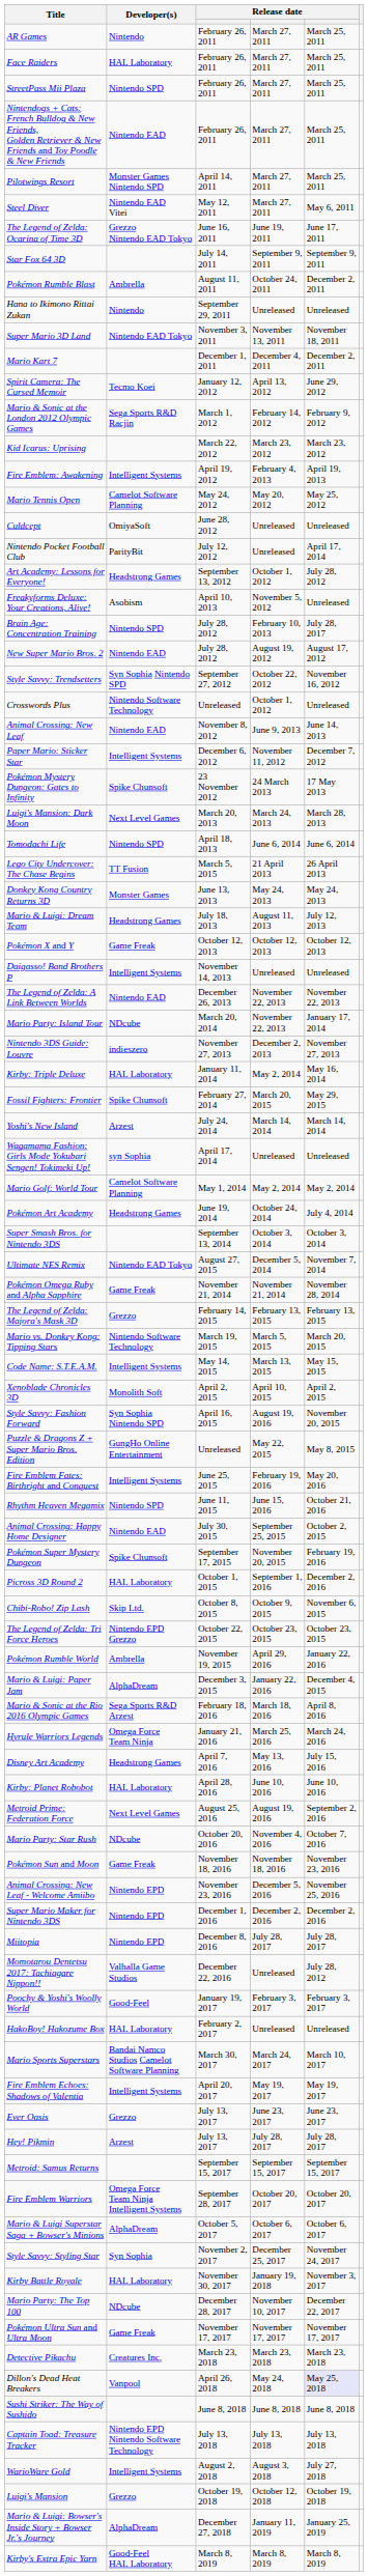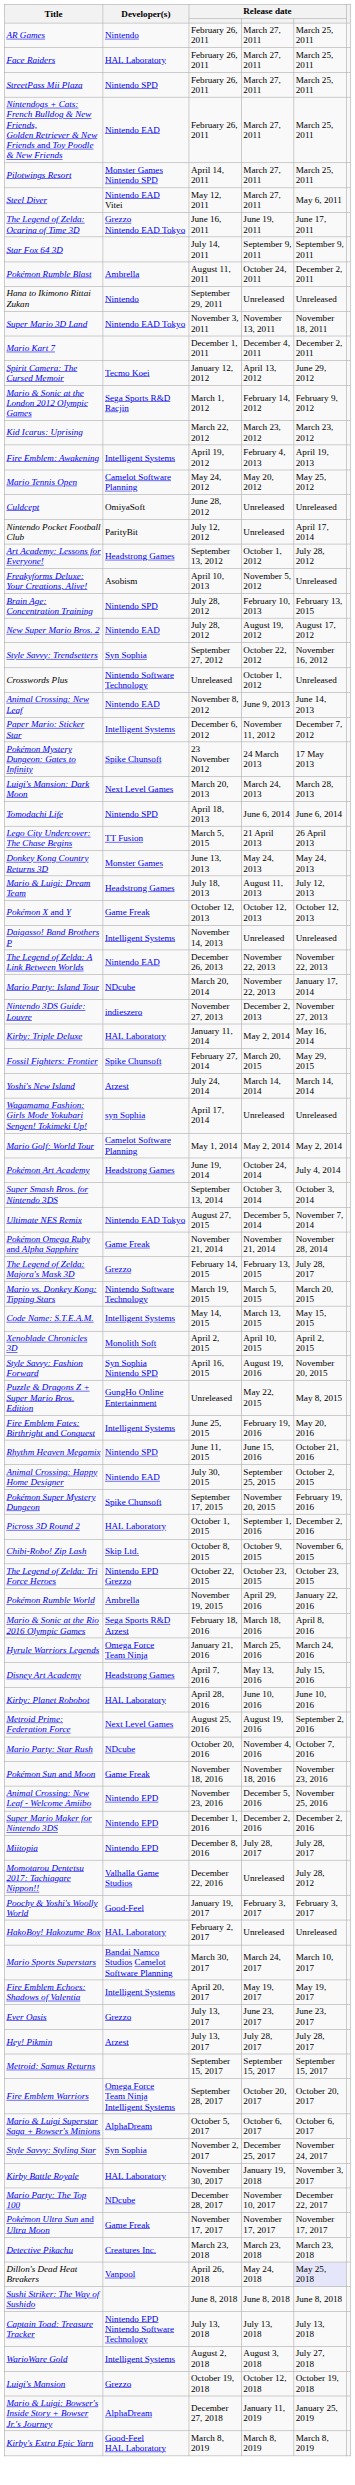 <table class="wikitable plainrowheaders sortable">
 <tr>
 <th rowspan="2">Title</th>
 <th rowspan="2">Developer(s)</th>
 <th colspan="3">Release date</th>
 <th rowspan="2" class="unsortable"></th>
 </tr>
 <tr>
 <th data-sort-type="date"></th>
 <th data-sort-type="date"></th>
 <th data-sort-type="date"></th>
 </tr>
 <tr>
 <td><em><a href='#'>AR Games</a></em></td>
 <td><a href='#'>Nintendo</a></td>
 <td>February 26, 2011</td>
 <td>March 27, 2011</td>
 <td>March 25, 2011</td>
 <td></td>
 </tr>
 <tr>
 <td><em><a href='#'>Face Raiders</a></em></td>
 <td><a href='#'>HAL Laboratory</a></td>
 <td>February 26, 2011</td>
 <td>March 27, 2011</td>
 <td>March 25, 2011</td>
 <td></td>
 </tr>
 <tr>
 <td><em><a href='#'>StreetPass Mii Plaza</a></em></td>
 <td><a href='#'>Nintendo SPD</a></td>
 <td>February 26, 2011</td>
 <td>March 27, 2011</td>
 <td>March 25, 2011</td>
 <td></td>
 </tr>
 <tr>
 <td><a href='#'><em>Nintendogs + Cats: French Bulldog & New Friends,</em></a><br><a href='#'><em>Golden Retriever & New Friends</em> and <em>Toy Poodle & New Friends</em></a></td>
 <td><a href='#'>Nintendo EAD</a></td>
 <td>February 26, 2011</td>
 <td>March 27, 2011</td>
 <td>March 25, 2011</td>
 <td></td>
 </tr>
 <tr>
 <td><em><a href='#'>Pilotwings Resort</a></em></td>
 <td><a href='#'>Monster Games</a><br><a href='#'>Nintendo SPD</a></td>
 <td>April 14, 2011</td>
 <td>March 27, 2011</td>
 <td>March 25, 2011</td>
 <td></td>
 </tr>
 <tr>
 <td><em><a href='#'>Steel Diver</a></em></td>
 <td><a href='#'>Nintendo EAD</a><br>Vitei</td>
 <td>May 12, 2011</td>
 <td>March 27, 2011</td>
 <td>May 6, 2011</td>
 <td></td>
 </tr>
 <tr>
 <td><em><a href='#'>The Legend of Zelda: Ocarina of Time 3D</a></em></td>
 <td><a href='#'>Grezzo</a><br><a href='#'>Nintendo EAD Tokyo</a></td>
 <td>June 16, 2011</td>
 <td>June 19, 2011</td>
 <td>June 17, 2011</td>
 <td></td>
 </tr>
 <tr>
 <td><em><a href='#'>Star Fox 64 3D</a></em></td>
 <td></td>
 <td>July 14, 2011</td>
 <td>September 9, 2011</td>
 <td>September 9, 2011</td>
 <td></td>
 </tr>
 <tr>
 <td><em><a href='#'>Pokémon Rumble Blast</a></em></td>
 <td><a href='#'>Ambrella</a></td>
 <td>August 11, 2011</td>
 <td>October 24, 2011</td>
 <td>December 2, 2011</td>
 <td></td>
 </tr>
 <tr>
 <td><em>Hana to Ikimono Rittai Zukan</em></td>
 <td><a href='#'>Nintendo</a></td>
 <td>September 29, 2011</td>
 <td>Unreleased</td>
 <td>Unreleased</td>
 <td></td>
 </tr>
 <tr>
 <td><em><a href='#'>Super Mario 3D Land</a></em></td>
 <td><a href='#'>Nintendo EAD Tokyo</a></td>
 <td>November 3, 2011</td>
 <td>November 13, 2011</td>
 <td>November 18, 2011</td>
 <td></td>
 </tr>
 <tr>
 <td><em><a href='#'>Mario Kart 7</a></em></td>
 <td></td>
 <td>December 1, 2011</td>
 <td>December 4, 2011</td>
 <td>December 2, 2011</td>
 <td></td>
 </tr>
 <tr>
 <td><em><a href='#'>Spirit Camera: The Cursed Memoir</a></em></td>
 <td><a href='#'>Tecmo Koei</a></td>
 <td>January 12, 2012</td>
 <td>April 13, 2012</td>
 <td>June 29, 2012</td>
 <td></td>
 </tr>
 <tr>
 <td><em><a href='#'>Mario & Sonic at the London 2012 Olympic Games</a></em></td>
 <td><a href='#'>Sega Sports R&D</a> <a href='#'>Racjin</a></td>
 <td>March 1, 2012</td>
 <td>February 14, 2012</td>
 <td>February 9, 2012</td>
 <td></td>
 </tr>
 <tr>
 <td><em><a href='#'>Kid Icarus: Uprising</a></em></td>
 <td></td>
 <td>March 22, 2012</td>
 <td>March 23, 2012</td>
 <td>March 23, 2012</td>
 <td></td>
 </tr>
 <tr>
 <td><em><a href='#'>Fire Emblem: Awakening</a></em></td>
 <td><a href='#'>Intelligent Systems</a></td>
 <td>April 19, 2012</td>
 <td>February 4, 2013</td>
 <td>April 19, 2013</td>
 <td></td>
 </tr>
 <tr>
 <td><em><a href='#'>Mario Tennis Open</a></em></td>
 <td><a href='#'>Camelot Software Planning</a></td>
 <td>May 24, 2012</td>
 <td>May 20, 2012</td>
 <td>May 25, 2012</td>
 <td></td>
 </tr>
 <tr>
 <td><em><a href='#'>Culdcept</a></em></td>
 <td>OmiyaSoft</td>
 <td>June 28, 2012</td>
 <td>Unreleased</td>
 <td>Unreleased</td>
 <td></td>
 </tr>
 <tr>
 <td><em>Nintendo Pocket Football Club</em></td>
 <td>ParityBit</td>
 <td>July 12, 2012</td>
 <td>Unreleased</td>
 <td>April 17, 2014</td>
 <td></td>
 </tr>
 <tr>
 <td><em><a href='#'>Art Academy: Lessons for Everyone!</a></em></td>
 <td><a href='#'>Headstrong Games</a></td>
 <td>September 13, 2012</td>
 <td>October 1, 2012</td>
 <td>July 28, 2012</td>
 <td></td>
 </tr>
 <tr>
 <td><em><a href='#'>Freakyforms Deluxe: Your Creations, Alive!</a></em></td>
 <td>Asobism</td>
 <td>April 10, 2013</td>
 <td>November 5, 2012</td>
 <td>Unreleased</td>
 <td></td>
 </tr>
 <tr>
 <td><em><a href='#'>Brain Age: Concentration Training</a></em></td>
 <td><a href='#'>Nintendo SPD</a></td>
 <td>July 28, 2012</td>
 <td>February 10, 2013</td>
-<td>July 28, 2017</td>
+<td>February 13, 2015</td>
 <td></td>
 </tr>
 <tr>
 <td><em><a href='#'>New Super Mario Bros. 2</a></em></td>
 <td><a href='#'>Nintendo EAD</a></td>
 <td>July 28, 2012</td>
 <td>August 19, 2012</td>
 <td>August 17, 2012</td>
 <td></td>
 </tr>
 <tr>
 <td><em><a href='#'>Style Savvy: Trendsetters</a></em></td>
-<td><a href='#'>Syn Sophia</a> <a href='#'>Nintendo SPD</a></td>
+<td><a href='#'>Syn Sophia</a></td>
 <td>September 27, 2012</td>
 <td>October 22, 2012</td>
 <td>November 16, 2012</td>
 <td></td>
 </tr>
 <tr>
 <td><em>Crosswords Plus</em></td>
 <td><a href='#'>Nintendo Software Technology</a></td>
 <td>Unreleased</td>
 <td>October 1, 2012</td>
 <td>Unreleased</td>
 <td></td>
 </tr>
 <tr>
 <td><em><a href='#'>Animal Crossing: New Leaf</a></em></td>
 <td><a href='#'>Nintendo EAD</a></td>
 <td>November 8, 2012</td>
 <td>June 9, 2013</td>
 <td>June 14, 2013</td>
 <td></td>
 </tr>
 <tr>
 <td><em><a href='#'>Paper Mario: Sticker Star</a></em></td>
 <td><a href='#'>Intelligent Systems</a></td>
 <td>December 6, 2012</td>
 <td>November 11, 2012</td>
 <td>December 7, 2012</td>
 <td></td>
 </tr>
 <tr>
 <td><em><a href='#'>Pokémon Mystery Dungeon: Gates to Infinity</a></em></td>
 <td><a href='#'>Spike Chunsoft</a></td>
 <td>23 November 2012</td>
 <td>24 March 2013</td>
 <td>17 May 2013</td>
 <td></td>
 </tr>
 <tr>
 <td><em><a href='#'>Luigi's Mansion: Dark Moon</a></em></td>
 <td><a href='#'>Next Level Games</a></td>
 <td>March 20, 2013</td>
 <td>March 24, 2013</td>
 <td>March 28, 2013</td>
 <td></td>
 </tr>
 <tr>
 <td><em><a href='#'>Tomodachi Life</a></em></td>
 <td><a href='#'>Nintendo SPD</a></td>
 <td>April 18, 2013</td>
 <td>June 6, 2014</td>
 <td>June 6, 2014</td>
 <td></td>
 </tr>
 <tr>
 <td><em><a href='#'>Lego City Undercover: The Chase Begins</a></em></td>
 <td><a href='#'>TT Fusion</a></td>
 <td>March 5, 2015</td>
 <td>21 April 2013</td>
 <td>26 April 2013</td>
 <td></td>
 </tr>
 <tr>
 <td><em><a href='#'>Donkey Kong Country Returns 3D</a></em></td>
 <td><a href='#'>Monster Games</a></td>
 <td>June 13, 2013</td>
 <td>May 24, 2013</td>
 <td>May 24, 2013</td>
 <td></td>
 </tr>
 <tr>
 <td><em><a href='#'>Mario & Luigi: Dream Team</a></em></td>
 <td><a href='#'>Headstrong Games</a></td>
 <td>July 18, 2013</td>
 <td>August 11, 2013</td>
 <td>July 12, 2013</td>
 <td></td>
 </tr>
 <tr>
 <td><a href='#'><em>Pokémon X</em> and <em>Y</em></a></td>
 <td><a href='#'>Game Freak</a></td>
 <td>October 12, 2013</td>
 <td>October 12, 2013</td>
 <td>October 12, 2013</td>
 <td></td>
 </tr>
 <tr>
 <td><em><a href='#'>Daigasso! Band Brothers P</a></em></td>
 <td><a href='#'>Intelligent Systems</a></td>
 <td>November 14, 2013</td>
 <td>Unreleased</td>
 <td>Unreleased</td>
 <td></td>
 </tr>
 <tr>
 <td><em><a href='#'>The Legend of Zelda: A Link Between Worlds</a></em></td>
 <td><a href='#'>Nintendo EAD</a></td>
 <td>December 26, 2013</td>
 <td>November 22, 2013</td>
 <td>November 22, 2013</td>
 <td></td>
 </tr>
 <tr>
 <td><em><a href='#'>Mario Party: Island Tour</a></em></td>
 <td><a href='#'>NDcube</a></td>
 <td>March 20, 2014</td>
 <td>November 22, 2013</td>
 <td>January 17, 2014</td>
 <td></td>
 </tr>
 <tr>
 <td><em><a href='#'>Nintendo 3DS Guide: Louvre</a></em></td>
 <td><a href='#'>indieszero</a></td>
 <td>November 27, 2013</td>
 <td>December 2, 2013</td>
 <td>November 27, 2013</td>
 <td></td>
 </tr>
 <tr>
 <td><em><a href='#'>Kirby: Triple Deluxe</a></em></td>
 <td><a href='#'>HAL Laboratory</a></td>
 <td>January 11, 2014</td>
 <td>May 2, 2014</td>
 <td>May 16, 2014</td>
 <td></td>
 </tr>
 <tr>
 <td><em><a href='#'>Fossil Fighters: Frontier</a></em></td>
 <td><a href='#'>Spike Chunsoft</a></td>
 <td>February 27, 2014</td>
 <td>March 20, 2015</td>
 <td>May 29, 2015</td>
 <td></td>
 </tr>
 <tr>
 <td><em><a href='#'>Yoshi's New Island</a></em></td>
 <td><a href='#'>Arzest</a></td>
 <td>July 24, 2014</td>
 <td>March 14, 2014</td>
 <td>March 14, 2014</td>
 <td></td>
 </tr>
 <tr>
 <td><em><a href='#'>Wagamama Fashion: Girls Mode Yokubari Sengen! Tokimeki Up!</a></em></td>
 <td><a href='#'>syn Sophia</a></td>
 <td>April 17, 2014</td>
 <td>Unreleased</td>
 <td>Unreleased</td>
 <td></td>
 </tr>
 <tr>
 <td><em><a href='#'>Mario Golf: World Tour</a></em></td>
 <td><a href='#'>Camelot Software Planning</a></td>
 <td>May 1, 2014</td>
 <td>May 2, 2014</td>
 <td>May 2, 2014</td>
 <td></td>
 </tr>
 <tr>
 <td><em><a href='#'>Pokémon Art Academy</a></em></td>
 <td><a href='#'>Headstrong Games</a></td>
 <td>June 19, 2014</td>
 <td>October 24, 2014</td>
 <td>July 4, 2014</td>
 <td></td>
 </tr>
 <tr>
 <td><em><a href='#'>Super Smash Bros. for Nintendo 3DS</a></em></td>
 <td></td>
 <td>September 13, 2014</td>
 <td>October 3, 2014</td>
 <td>October 3, 2014</td>
 <td></td>
 </tr>
 <tr>
 <td><em><a href='#'>Ultimate NES Remix</a></em></td>
 <td><a href='#'>Nintendo EAD Tokyo</a></td>
 <td>August 27, 2015</td>
 <td>December 5, 2014</td>
 <td>November 7, 2014</td>
 <td></td>
 </tr>
 <tr>
 <td><a href='#'><em>Pokémon Omega Ruby</em> and <em>Alpha Sapphire</em></a></td>
 <td><a href='#'>Game Freak</a></td>
 <td>November 21, 2014</td>
 <td>November 21, 2014</td>
 <td>November 28, 2014</td>
 <td></td>
 </tr>
 <tr>
 <td><em><a href='#'>The Legend of Zelda: Majora's Mask 3D</a></em></td>
 <td><a href='#'>Grezzo</a></td>
 <td>February 14, 2015</td>
 <td>February 13, 2015</td>
-<td>February 13, 2015</td>
+<td>July 28, 2017</td>
 <td></td>
 </tr>
 <tr>
 <td><em><a href='#'>Mario vs. Donkey Kong: Tipping Stars</a></em></td>
 <td><a href='#'>Nintendo Software Technology</a></td>
 <td>March 19, 2015</td>
 <td>March 5, 2015</td>
 <td>March 20, 2015</td>
 <td></td>
 </tr>
 <tr>
 <td><em><a href='#'>Code Name: S.T.E.A.M.</a></em></td>
 <td><a href='#'>Intelligent Systems</a></td>
 <td>May 14, 2015</td>
 <td>March 13, 2015</td>
 <td>May 15, 2015</td>
 <td></td>
 </tr>
 <tr>
 <td><em><a href='#'>Xenoblade Chronicles 3D</a></em></td>
 <td><a href='#'>Monolith Soft</a></td>
 <td>April 2, 2015</td>
 <td>April 10, 2015</td>
 <td>April 2, 2015</td>
 <td></td>
 </tr>
 <tr>
 <td><em><a href='#'>Style Savvy: Fashion Forward</a></em></td>
 <td><a href='#'>Syn Sophia</a><br><a href='#'>Nintendo SPD</a></td>
 <td>April 16, 2015</td>
 <td>August 19, 2016</td>
 <td>November 20, 2015</td>
 <td></td>
 </tr>
 <tr>
 <td><em><a href='#'>Puzzle & Dragons Z + Super Mario Bros. Edition</a></em></td>
 <td><a href='#'>GungHo Online Entertainment</a></td>
 <td>Unreleased</td>
 <td>May 22, 2015</td>
 <td>May 8, 2015</td>
 <td></td>
 </tr>
 <tr>
 <td><a href='#'><em>Fire Emblem Fates: Birthright</em> and <em>Conquest</em></a></td>
 <td><a href='#'>Intelligent Systems</a></td>
 <td>June 25, 2015</td>
 <td>February 19, 2016</td>
 <td>May 20, 2016</td>
 <td></td>
 </tr>
 <tr>
 <td><em><a href='#'>Rhythm Heaven Megamix</a></em></td>
 <td><a href='#'>Nintendo SPD</a></td>
 <td>June 11, 2015</td>
 <td>June 15, 2016</td>
 <td>October 21, 2016</td>
 <td></td>
 </tr>
 <tr>
 <td><em><a href='#'>Animal Crossing: Happy Home Designer</a></em></td>
 <td><a href='#'>Nintendo EAD</a></td>
 <td>July 30, 2015</td>
 <td>September 25, 2015</td>
 <td>October 2, 2015</td>
 <td></td>
 </tr>
 <tr>
 <td><em><a href='#'>Pokémon Super Mystery Dungeon</a></em></td>
 <td><a href='#'>Spike Chunsoft</a></td>
 <td>September 17, 2015</td>
 <td>November 20, 2015</td>
 <td>February 19, 2016</td>
 <td></td>
 </tr>
 <tr>
 <td><em><a href='#'>Picross 3D Round 2</a></em></td>
 <td><a href='#'>HAL Laboratory</a></td>
 <td>October 1, 2015</td>
 <td>September 1, 2016</td>
 <td>December 2, 2016</td>
 <td></td>
 </tr>
 <tr>
 <td><em><a href='#'>Chibi-Robo! Zip Lash</a></em></td>
 <td><a href='#'>Skip Ltd.</a></td>
 <td>October 8, 2015</td>
 <td>October 9, 2015</td>
 <td>November 6, 2015</td>
 <td></td>
 </tr>
 <tr>
 <td><em><a href='#'>The Legend of Zelda: Tri Force Heroes</a></em></td>
 <td><a href='#'>Nintendo EPD</a><br><a href='#'>Grezzo</a></td>
 <td>October 22, 2015</td>
 <td>October 23, 2015</td>
 <td>October 23, 2015</td>
 <td></td>
 </tr>
 <tr>
 <td><em><a href='#'>Pokémon Rumble World</a></em></td>
 <td><a href='#'>Ambrella</a></td>
 <td>November 19, 2015</td>
 <td>April 29, 2016</td>
 <td>January 22, 2016</td>
-<td></td>
-</tr>
-<tr>
-<td><em><a href='#'>Mario & Luigi: Paper Jam</a></em></td>
-<td><a href='#'>AlphaDream</a></td>
-<td>December 3, 2015</td>
-<td>January 22, 2016</td>
-<td>December 4, 2015</td>
 <td></td>
 </tr>
 <tr>
 <td><em><a href='#'>Mario & Sonic at the Rio 2016 Olympic Games</a></em></td>
 <td><a href='#'>Sega Sports R&D</a> <a href='#'>Arzest</a></td>
 <td>February 18, 2016</td>
 <td>March 18, 2016</td>
 <td>April 8, 2016</td>
 <td></td>
 </tr>
 <tr>
 <td><em><a href='#'>Hyrule Warriors Legends</a></em></td>
 <td><a href='#'>Omega Force</a><br><a href='#'>Team Ninja</a></td>
 <td>January 21, 2016</td>
 <td>March 25, 2016</td>
 <td>March 24, 2016</td>
 <td></td>
 </tr>
 <tr>
 <td><em><a href='#'>Disney Art Academy</a></em></td>
 <td><a href='#'>Headstrong Games</a></td>
 <td>April 7, 2016</td>
 <td>May 13, 2016</td>
 <td>July 15, 2016</td>
 <td></td>
 </tr>
 <tr>
 <td><em><a href='#'>Kirby: Planet Robobot</a></em></td>
 <td><a href='#'>HAL Laboratory</a></td>
 <td>April 28, 2016</td>
 <td>June 10, 2016</td>
 <td>June 10, 2016</td>
 <td></td>
 </tr>
 <tr>
 <td><em><a href='#'>Metroid Prime: Federation Force</a></em></td>
 <td><a href='#'>Next Level Games</a></td>
 <td>August 25, 2016</td>
 <td>August 19, 2016</td>
 <td>September 2, 2016</td>
 <td></td>
 </tr>
 <tr>
 <td><em><a href='#'>Mario Party: Star Rush</a></em></td>
 <td><a href='#'>NDcube</a></td>
 <td>October 20, 2016</td>
 <td>November 4, 2016</td>
 <td>October 7, 2016</td>
 <td></td>
 </tr>
 <tr>
 <td><a href='#'><em>Pokémon Sun</em> and <em>Moon</em></a></td>
 <td><a href='#'>Game Freak</a></td>
 <td>November 18, 2016</td>
 <td>November 18, 2016</td>
 <td>November 23, 2016</td>
 <td></td>
 </tr>
 <tr>
 <td><em><a href='#'>Animal Crossing: New Leaf - Welcome Amiibo</a></em></td>
 <td><a href='#'>Nintendo EPD</a></td>
 <td>November 23, 2016</td>
 <td>December 5, 2016</td>
 <td>November 25, 2016</td>
 <td></td>
 </tr>
 <tr>
 <td><em><a href='#'>Super Mario Maker for Nintendo 3DS</a></em></td>
 <td><a href='#'>Nintendo EPD</a></td>
 <td>December 1, 2016</td>
 <td>December 2, 2016</td>
 <td>December 2, 2016</td>
 <td></td>
 </tr>
 <tr>
 <td><em><a href='#'>Miitopia</a></em></td>
 <td><a href='#'>Nintendo EPD</a></td>
 <td>December 8, 2016</td>
 <td>July 28, 2017</td>
 <td>July 28, 2017</td>
 <td></td>
 </tr>
 <tr>
 <td><em><a href='#'>Momotarou Dentetsu 2017: Tachiagare Nippon!!</a></em></td>
 <td><a href='#'>Valhalla Game Studios</a></td>
 <td>December 22, 2016</td>
 <td>Unreleased</td>
 <td>July 28, 2012</td>
 <td></td>
 </tr>
 <tr>
 <td><em><a href='#'>Poochy & Yoshi's Woolly World</a></em></td>
 <td><a href='#'>Good-Feel</a></td>
 <td>January 19, 2017</td>
 <td>February 3, 2017</td>
 <td>February 3, 2017</td>
 <td></td>
 </tr>
 <tr>
 <td><em><a href='#'>HakoBoy! Hakozume Box</a></em></td>
 <td><a href='#'>HAL Laboratory</a></td>
 <td>February 2, 2017</td>
 <td>Unreleased</td>
 <td>Unreleased</td>
 <td></td>
 </tr>
 <tr>
 <td><em><a href='#'>Mario Sports Superstars</a></em></td>
 <td><a href='#'>Bandai Namco Studios</a> <a href='#'>Camelot Software Planning</a></td>
 <td>March 30, 2017</td>
 <td>March 24, 2017</td>
 <td>March 10, 2017</td>
 <td></td>
 </tr>
 <tr>
 <td><em><a href='#'>Fire Emblem Echoes: Shadows of Valentia</a></em></td>
 <td><a href='#'>Intelligent Systems</a></td>
 <td>April 20, 2017</td>
 <td>May 19, 2017</td>
 <td>May 19, 2017</td>
 <td></td>
 </tr>
 <tr>
 <td><em><a href='#'>Ever Oasis</a></em></td>
 <td><a href='#'>Grezzo</a></td>
 <td>July 13, 2017</td>
 <td>June 23, 2017</td>
 <td>June 23, 2017</td>
 <td></td>
 </tr>
 <tr>
 <td><em><a href='#'>Hey! Pikmin</a></em></td>
 <td><a href='#'>Arzest</a></td>
 <td>July 13, 2017</td>
 <td>July 28, 2017</td>
 <td>July 28, 2017</td>
 <td></td>
 </tr>
 <tr>
 <td><em><a href='#'>Metroid: Samus Returns</a></em></td>
 <td></td>
 <td>September 15, 2017</td>
 <td>September 15, 2017</td>
 <td>September 15, 2017</td>
 <td></td>
 </tr>
 <tr>
 <td><em><a href='#'>Fire Emblem Warriors</a></em></td>
 <td><a href='#'>Omega Force</a><br><a href='#'>Team Ninja</a><br><a href='#'>Intelligent Systems</a></td>
 <td>September 28, 2017</td>
 <td>October 20, 2017</td>
 <td>October 20, 2017</td>
 <td></td>
 </tr>
 <tr>
 <td><em><a href='#'>Mario & Luigi Superstar Saga + Bowser's Minions</a></em></td>
 <td><a href='#'>AlphaDream</a></td>
 <td>October 5, 2017</td>
 <td>October 6, 2017</td>
 <td>October 6, 2017</td>
 <td></td>
 </tr>
 <tr>
 <td><em><a href='#'>Style Savvy: Styling Star</a></em></td>
 <td><a href='#'>Syn Sophia</a></td>
 <td>November 2, 2017</td>
 <td>December 25, 2017</td>
 <td>November 24, 2017</td>
 <td></td>
 </tr>
 <tr>
 <td><em><a href='#'>Kirby Battle Royale</a></em></td>
 <td><a href='#'>HAL Laboratory</a></td>
 <td>November 30, 2017</td>
 <td>January 19, 2018</td>
 <td>November 3, 2017</td>
 <td></td>
 </tr>
 <tr>
 <td><em><a href='#'>Mario Party: The Top 100</a></em></td>
 <td><a href='#'>NDcube</a></td>
 <td>December 28, 2017</td>
 <td>November 10, 2017</td>
 <td>December 22, 2017</td>
 <td></td>
 </tr>
 <tr>
 <td><a href='#'><em>Pokémon Ultra Sun</em> and <em>Ultra Moon</em></a></td>
 <td><a href='#'>Game Freak</a></td>
 <td>November 17, 2017</td>
 <td>November 17, 2017</td>
 <td>November 17, 2017</td>
 <td></td>
 </tr>
 <tr>
 <td><em><a href='#'>Detective Pikachu</a></em></td>
 <td><a href='#'>Creatures Inc.</a></td>
 <td>March 23, 2018</td>
 <td>March 23, 2018</td>
 <td>March 23, 2018</td>
 <td></td>
 </tr>
 <tr>
 <td><em>Dillon's Dead Heat Breakers</em></td>
 <td><a href='#'>Vanpool</a></td>
 <td>April 26, 2018</td>
 <td>May 24, 2018</td>
 <td style="background: lavender;">May 25, 2018</td>
 <td></td>
 </tr>
 <tr>
 <td><em><a href='#'>Sushi Striker: The Way of Sushido</a></em></td>
 <td></td>
 <td>June 8, 2018</td>
 <td>June 8, 2018</td>
 <td>June 8, 2018</td>
 <td></td>
 </tr>
 <tr>
 <td><em><a href='#'>Captain Toad: Treasure Tracker</a></em></td>
 <td><a href='#'>Nintendo EPD</a><br><a href='#'>Nintendo Software Technology</a></td>
 <td>July 13, 2018</td>
 <td>July 13, 2018</td>
 <td>July 13, 2018</td>
 <td></td>
 </tr>
 <tr>
 <td><em><a href='#'>WarioWare Gold</a></em></td>
 <td><a href='#'>Intelligent Systems</a></td>
 <td>August 2, 2018</td>
 <td>August 3, 2018</td>
 <td>July 27, 2018</td>
 <td></td>
 </tr>
 <tr>
 <td><em><a href='#'>Luigi's Mansion</a></em></td>
 <td><a href='#'>Grezzo</a></td>
 <td>October 19, 2018</td>
 <td>October 12, 2018</td>
 <td>October 19, 2018</td>
 <td></td>
 </tr>
 <tr>
 <td><em><a href='#'>Mario & Luigi: Bowser's Inside Story + Bowser Jr.'s Journey</a></em></td>
 <td><a href='#'>AlphaDream</a></td>
 <td>December 27, 2018</td>
 <td>January 11, 2019</td>
 <td>January 25, 2019</td>
 <td></td>
 </tr>
 <tr>
 <td><em><a href='#'>Kirby's Extra Epic Yarn</a></em></td>
 <td><a href='#'>Good-Feel</a><br><a href='#'>HAL Laboratory</a></td>
 <td>March 8, 2019</td>
 <td>March 8, 2019</td>
 <td>March 8, 2019</td>
 <td></td>
 </tr>
 </table>
